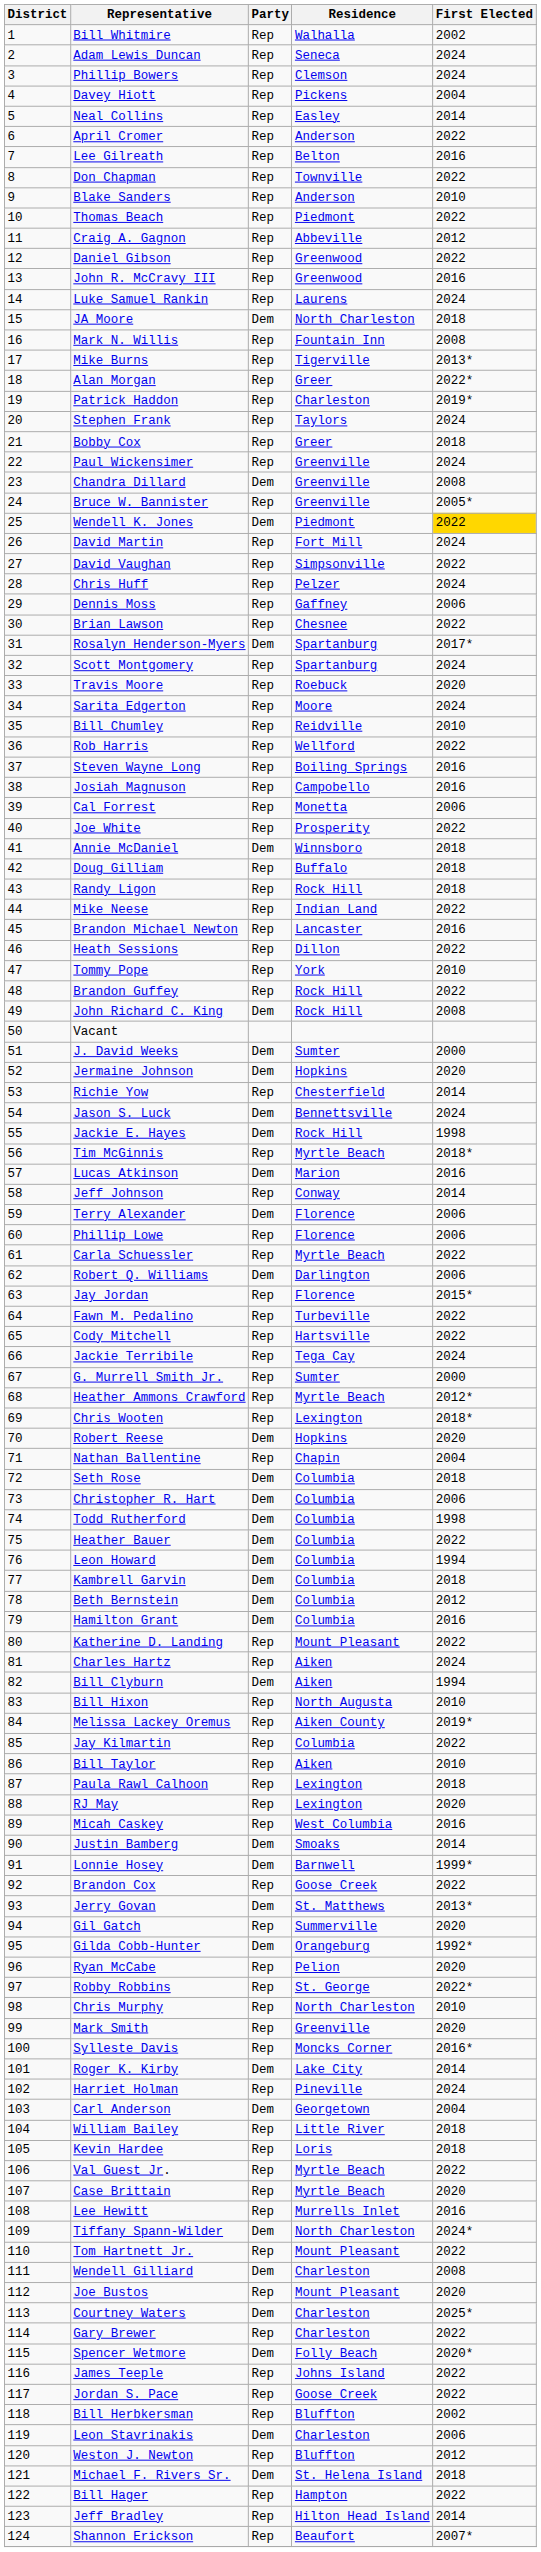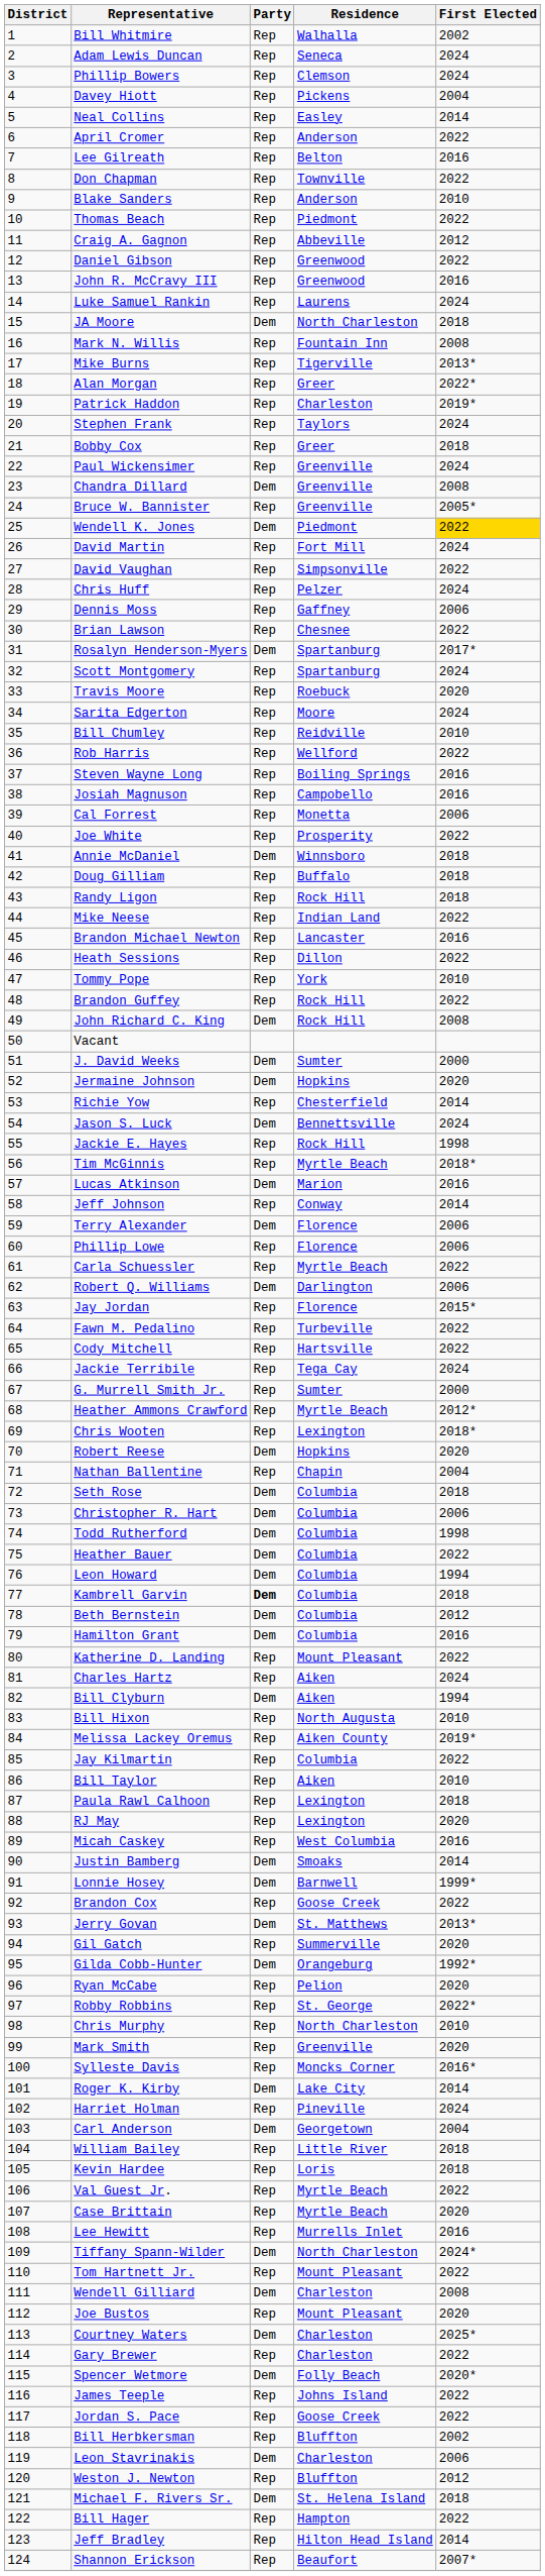 <table class="wikitable sortable">
 <tr>
 <th>District</th>
 <th>Representative</th>
 <th>Party</th>
 <th>Residence</th>
 <th>First Elected</th>
 </tr>
 <tr>
 <td>1</td>
 <td><a href='#'>Bill Whitmire</a></td>
 <td>Rep</td>
 <td><a href='#'>Walhalla</a></td>
 <td>2002</td>
 </tr>
 <tr>
 <td>2</td>
 <td><a href='#'>Adam Lewis Duncan</a></td>
 <td>Rep</td>
 <td><a href='#'>Seneca</a></td>
 <td>2024</td>
 </tr>
 <tr>
 <td>3</td>
 <td><a href='#'>Phillip Bowers</a></td>
 <td>Rep</td>
 <td><a href='#'>Clemson</a></td>
 <td>2024</td>
 </tr>
 <tr>
 <td>4</td>
 <td><a href='#'>Davey Hiott</a></td>
 <td>Rep</td>
 <td><a href='#'>Pickens</a></td>
 <td>2004</td>
 </tr>
 <tr>
 <td>5</td>
 <td><a href='#'>Neal Collins</a></td>
 <td>Rep</td>
 <td><a href='#'>Easley</a></td>
 <td>2014</td>
 </tr>
 <tr>
 <td>6</td>
 <td><a href='#'>April Cromer</a></td>
 <td>Rep</td>
 <td><a href='#'>Anderson</a></td>
 <td>2022</td>
 </tr>
 <tr>
 <td>7</td>
 <td><a href='#'>Lee Gilreath</a></td>
 <td>Rep</td>
 <td><a href='#'>Belton</a></td>
 <td>2016</td>
 </tr>
 <tr>
 <td>8</td>
 <td><a href='#'>Don Chapman</a></td>
 <td>Rep</td>
 <td><a href='#'>Townville</a></td>
 <td>2022</td>
 </tr>
 <tr>
 <td>9</td>
 <td><a href='#'>Blake Sanders</a></td>
 <td>Rep</td>
 <td><a href='#'>Anderson</a></td>
 <td>2010</td>
 </tr>
 <tr>
 <td>10</td>
 <td><a href='#'>Thomas Beach</a></td>
 <td>Rep</td>
 <td><a href='#'>Piedmont</a></td>
 <td>2022</td>
 </tr>
 <tr>
 <td>11</td>
 <td><a href='#'>Craig A. Gagnon</a></td>
 <td>Rep</td>
 <td><a href='#'>Abbeville</a></td>
 <td>2012</td>
 </tr>
 <tr>
 <td>12</td>
 <td><a href='#'>Daniel Gibson</a></td>
 <td>Rep</td>
 <td><a href='#'>Greenwood</a></td>
 <td>2022</td>
 </tr>
 <tr>
 <td>13</td>
 <td><a href='#'>John R. McCravy III</a></td>
 <td>Rep</td>
 <td><a href='#'>Greenwood</a></td>
 <td>2016</td>
 </tr>
 <tr>
 <td>14</td>
 <td><a href='#'>Luke Samuel Rankin</a></td>
 <td>Rep</td>
 <td><a href='#'>Laurens</a></td>
 <td>2024</td>
 </tr>
 <tr>
 <td>15</td>
 <td><a href='#'>JA Moore</a></td>
 <td>Dem</td>
 <td><a href='#'>North Charleston</a></td>
 <td>2018</td>
 </tr>
 <tr>
 <td>16</td>
 <td><a href='#'>Mark N. Willis</a></td>
 <td>Rep</td>
 <td><a href='#'>Fountain Inn</a></td>
 <td>2008</td>
 </tr>
 <tr>
 <td>17</td>
 <td><a href='#'>Mike Burns</a></td>
 <td>Rep</td>
 <td><a href='#'>Tigerville</a></td>
 <td>2013*</td>
 </tr>
 <tr>
 <td>18</td>
 <td><a href='#'>Alan Morgan</a></td>
 <td>Rep</td>
 <td><a href='#'>Greer</a></td>
 <td>2022*</td>
 </tr>
 <tr>
 <td>19</td>
 <td><a href='#'>Patrick Haddon</a></td>
 <td>Rep</td>
 <td><a href='#'>Charleston</a></td>
 <td>2019*</td>
 </tr>
 <tr>
 <td>20</td>
 <td><a href='#'>Stephen Frank</a></td>
 <td>Rep</td>
 <td><a href='#'>Taylors</a></td>
 <td>2024</td>
 </tr>
 <tr>
 <td>21</td>
 <td><a href='#'>Bobby Cox</a></td>
 <td>Rep</td>
 <td><a href='#'>Greer</a></td>
 <td>2018</td>
 </tr>
 <tr>
 <td>22</td>
 <td><a href='#'>Paul Wickensimer</a></td>
 <td>Rep</td>
 <td><a href='#'>Greenville</a></td>
 <td>2024</td>
 </tr>
 <tr>
 <td>23</td>
 <td><a href='#'>Chandra Dillard</a></td>
 <td>Dem</td>
 <td><a href='#'>Greenville</a></td>
 <td>2008</td>
 </tr>
 <tr>
 <td>24</td>
 <td><a href='#'>Bruce W. Bannister</a></td>
 <td>Rep</td>
 <td><a href='#'>Greenville</a></td>
 <td>2005*</td>
 </tr>
 <tr>
 <td>25</td>
 <td><a href='#'>Wendell K. Jones</a></td>
 <td>Dem</td>
 <td><a href='#'>Piedmont</a></td>
 <td style="background: gold;">2022</td>
 </tr>
 <tr>
 <td>26</td>
 <td><a href='#'>David Martin</a></td>
 <td>Rep</td>
 <td><a href='#'>Fort Mill</a></td>
 <td>2024</td>
 </tr>
 <tr>
 <td>27</td>
 <td><a href='#'>David Vaughan</a></td>
 <td>Rep</td>
 <td><a href='#'>Simpsonville</a></td>
 <td>2022</td>
 </tr>
 <tr>
 <td>28</td>
 <td><a href='#'>Chris Huff</a></td>
 <td>Rep</td>
 <td><a href='#'>Pelzer</a></td>
 <td>2024</td>
 </tr>
 <tr>
 <td>29</td>
 <td><a href='#'>Dennis Moss</a></td>
 <td>Rep</td>
 <td><a href='#'>Gaffney</a></td>
 <td>2006</td>
 </tr>
 <tr>
 <td>30</td>
 <td><a href='#'>Brian Lawson</a></td>
 <td>Rep</td>
 <td><a href='#'>Chesnee</a></td>
 <td>2022</td>
 </tr>
 <tr>
 <td>31</td>
 <td><a href='#'>Rosalyn Henderson-Myers</a></td>
 <td>Dem</td>
 <td><a href='#'>Spartanburg</a></td>
 <td>2017*</td>
 </tr>
 <tr>
 <td>32</td>
 <td><a href='#'>Scott Montgomery</a></td>
 <td>Rep</td>
 <td><a href='#'>Spartanburg</a></td>
 <td>2024</td>
 </tr>
 <tr>
 <td>33</td>
 <td><a href='#'>Travis Moore</a></td>
 <td>Rep</td>
 <td><a href='#'>Roebuck</a></td>
 <td>2020</td>
 </tr>
 <tr>
 <td>34</td>
 <td><a href='#'>Sarita Edgerton</a></td>
 <td>Rep</td>
 <td><a href='#'>Moore</a></td>
 <td>2024</td>
 </tr>
 <tr>
 <td>35</td>
 <td><a href='#'>Bill Chumley</a></td>
 <td>Rep</td>
 <td><a href='#'>Reidville</a></td>
 <td>2010</td>
 </tr>
 <tr>
 <td>36</td>
 <td><a href='#'>Rob Harris</a></td>
 <td>Rep</td>
 <td><a href='#'>Wellford</a></td>
 <td>2022</td>
 </tr>
 <tr>
 <td>37</td>
 <td><a href='#'>Steven Wayne Long</a></td>
 <td>Rep</td>
 <td><a href='#'>Boiling Springs</a></td>
 <td>2016</td>
 </tr>
 <tr>
 <td>38</td>
 <td><a href='#'>Josiah Magnuson</a></td>
 <td>Rep</td>
 <td><a href='#'>Campobello</a></td>
 <td>2016</td>
 </tr>
 <tr>
 <td>39</td>
 <td><a href='#'>Cal Forrest</a></td>
 <td>Rep</td>
 <td><a href='#'>Monetta</a></td>
 <td>2006</td>
 </tr>
 <tr>
 <td>40</td>
 <td><a href='#'>Joe White</a></td>
 <td>Rep</td>
 <td><a href='#'>Prosperity</a></td>
 <td>2022</td>
 </tr>
 <tr>
 <td>41</td>
 <td><a href='#'>Annie McDaniel</a></td>
 <td>Dem</td>
 <td><a href='#'>Winnsboro</a></td>
 <td>2018</td>
 </tr>
 <tr>
 <td>42</td>
 <td><a href='#'>Doug Gilliam</a></td>
 <td>Rep</td>
 <td><a href='#'>Buffalo</a></td>
 <td>2018</td>
 </tr>
 <tr>
 <td>43</td>
 <td><a href='#'>Randy Ligon</a></td>
 <td>Rep</td>
 <td><a href='#'>Rock Hill</a></td>
 <td>2018</td>
 </tr>
 <tr>
 <td>44</td>
 <td><a href='#'>Mike Neese</a></td>
 <td>Rep</td>
 <td><a href='#'>Indian Land</a></td>
 <td>2022</td>
 </tr>
 <tr>
 <td>45</td>
 <td><a href='#'>Brandon Michael Newton</a></td>
 <td>Rep</td>
 <td><a href='#'>Lancaster</a></td>
 <td>2016</td>
 </tr>
 <tr>
 <td>46</td>
 <td><a href='#'>Heath Sessions</a></td>
 <td>Rep</td>
 <td><a href='#'>Dillon</a></td>
 <td>2022</td>
 </tr>
 <tr>
 <td>47</td>
 <td><a href='#'>Tommy Pope</a></td>
 <td>Rep</td>
 <td><a href='#'>York</a></td>
 <td>2010</td>
 </tr>
 <tr>
 <td>48</td>
 <td><a href='#'>Brandon Guffey</a></td>
 <td>Rep</td>
 <td><a href='#'>Rock Hill</a></td>
 <td>2022</td>
 </tr>
 <tr>
 <td>49</td>
 <td><a href='#'>John Richard C. King</a></td>
 <td>Dem</td>
 <td><a href='#'>Rock Hill</a></td>
 <td>2008</td>
 </tr>
 <tr>
 <td>50</td>
 <td>Vacant</td>
 <td></td>
 <td></td>
 <td></td>
 </tr>
 <tr>
 <td>51</td>
 <td><a href='#'>J. David Weeks</a></td>
 <td>Dem</td>
 <td><a href='#'>Sumter</a></td>
 <td>2000</td>
 </tr>
 <tr>
 <td>52</td>
 <td><a href='#'>Jermaine Johnson</a></td>
 <td>Dem</td>
 <td><a href='#'>Hopkins</a></td>
 <td>2020</td>
 </tr>
 <tr>
 <td>53</td>
 <td><a href='#'>Richie Yow</a></td>
 <td>Rep</td>
 <td><a href='#'>Chesterfield</a></td>
 <td>2014</td>
 </tr>
 <tr>
 <td>54</td>
 <td><a href='#'>Jason S. Luck</a></td>
 <td>Dem</td>
 <td><a href='#'>Bennettsville</a></td>
 <td>2024</td>
 </tr>
 <tr>
 <td>55</td>
 <td><a href='#'>Jackie E. Hayes</a></td>
-<td>Dem</td>
+<td>Rep</td>
 <td><a href='#'>Rock Hill</a></td>
 <td>1998</td>
 </tr>
 <tr>
 <td>56</td>
 <td><a href='#'>Tim McGinnis</a></td>
 <td>Rep</td>
 <td><a href='#'>Myrtle Beach</a></td>
 <td>2018*</td>
 </tr>
 <tr>
 <td>57</td>
 <td><a href='#'>Lucas Atkinson</a></td>
 <td>Dem</td>
 <td><a href='#'>Marion</a></td>
 <td>2016</td>
 </tr>
 <tr>
 <td>58</td>
 <td><a href='#'>Jeff Johnson</a></td>
 <td>Rep</td>
 <td><a href='#'>Conway</a></td>
 <td>2014</td>
 </tr>
 <tr>
 <td>59</td>
 <td><a href='#'>Terry Alexander</a></td>
 <td>Dem</td>
 <td><a href='#'>Florence</a></td>
 <td>2006</td>
 </tr>
 <tr>
 <td>60</td>
 <td><a href='#'>Phillip Lowe</a></td>
 <td>Rep</td>
 <td><a href='#'>Florence</a></td>
 <td>2006</td>
 </tr>
 <tr>
 <td>61</td>
 <td><a href='#'>Carla Schuessler</a></td>
 <td>Rep</td>
 <td><a href='#'>Myrtle Beach</a></td>
 <td>2022</td>
 </tr>
 <tr>
 <td>62</td>
 <td><a href='#'>Robert Q. Williams</a></td>
 <td>Dem</td>
 <td><a href='#'>Darlington</a></td>
 <td>2006</td>
 </tr>
 <tr>
 <td>63</td>
 <td><a href='#'>Jay Jordan</a></td>
 <td>Rep</td>
 <td><a href='#'>Florence</a></td>
 <td>2015*</td>
 </tr>
 <tr>
 <td>64</td>
 <td><a href='#'>Fawn M. Pedalino</a></td>
 <td>Rep</td>
 <td><a href='#'>Turbeville</a></td>
 <td>2022</td>
 </tr>
 <tr>
 <td>65</td>
 <td><a href='#'>Cody Mitchell</a></td>
 <td>Rep</td>
 <td><a href='#'>Hartsville</a></td>
 <td>2022</td>
 </tr>
 <tr>
 <td>66</td>
 <td><a href='#'>Jackie Terribile</a></td>
 <td>Rep</td>
 <td><a href='#'>Tega Cay</a></td>
 <td>2024</td>
 </tr>
 <tr>
 <td>67</td>
 <td><a href='#'>G. Murrell Smith Jr.</a></td>
 <td>Rep</td>
 <td><a href='#'>Sumter</a></td>
 <td>2000</td>
 </tr>
 <tr>
 <td>68</td>
 <td><a href='#'>Heather Ammons Crawford</a></td>
 <td>Rep</td>
 <td><a href='#'>Myrtle Beach</a></td>
 <td>2012*</td>
 </tr>
 <tr>
 <td>69</td>
 <td><a href='#'>Chris Wooten</a></td>
 <td>Rep</td>
 <td><a href='#'>Lexington</a></td>
 <td>2018*</td>
 </tr>
 <tr>
 <td>70</td>
 <td><a href='#'>Robert Reese</a></td>
 <td>Dem</td>
 <td><a href='#'>Hopkins</a></td>
 <td>2020</td>
 </tr>
 <tr>
 <td>71</td>
 <td><a href='#'>Nathan Ballentine</a></td>
 <td>Rep</td>
 <td><a href='#'>Chapin</a></td>
 <td>2004</td>
 </tr>
 <tr>
 <td>72</td>
 <td><a href='#'>Seth Rose</a></td>
 <td>Dem</td>
 <td><a href='#'>Columbia</a></td>
 <td>2018</td>
 </tr>
 <tr>
 <td>73</td>
 <td><a href='#'>Christopher R. Hart</a></td>
 <td>Dem</td>
 <td><a href='#'>Columbia</a></td>
 <td>2006</td>
 </tr>
 <tr>
 <td>74</td>
 <td><a href='#'>Todd Rutherford</a></td>
 <td>Dem</td>
 <td><a href='#'>Columbia</a></td>
 <td>1998</td>
 </tr>
 <tr>
 <td>75</td>
 <td><a href='#'>Heather Bauer</a></td>
 <td>Dem</td>
 <td><a href='#'>Columbia</a></td>
 <td>2022</td>
 </tr>
 <tr>
 <td>76</td>
 <td><a href='#'>Leon Howard</a></td>
 <td>Dem</td>
 <td><a href='#'>Columbia</a></td>
 <td>1994</td>
 </tr>
 <tr>
 <td>77</td>
 <td><a href='#'>Kambrell Garvin</a></td>
-<td>Dem</td>
+<td><strong>Dem</strong></td>
 <td><a href='#'>Columbia</a></td>
 <td>2018</td>
 </tr>
 <tr>
 <td>78</td>
 <td><a href='#'>Beth Bernstein</a></td>
 <td>Dem</td>
 <td><a href='#'>Columbia</a></td>
 <td>2012</td>
 </tr>
 <tr>
 <td>79</td>
 <td><a href='#'>Hamilton Grant</a></td>
 <td>Dem</td>
 <td><a href='#'>Columbia</a></td>
 <td>2016</td>
 </tr>
 <tr>
 <td>80</td>
 <td><a href='#'>Katherine D. Landing</a></td>
 <td>Rep</td>
 <td><a href='#'>Mount Pleasant</a></td>
 <td>2022</td>
 </tr>
 <tr>
 <td>81</td>
 <td><a href='#'>Charles Hartz</a></td>
 <td>Rep</td>
 <td><a href='#'>Aiken</a></td>
 <td>2024</td>
 </tr>
 <tr>
 <td>82</td>
 <td><a href='#'>Bill Clyburn</a></td>
 <td>Dem</td>
 <td><a href='#'>Aiken</a></td>
 <td>1994</td>
 </tr>
 <tr>
 <td>83</td>
 <td><a href='#'>Bill Hixon</a></td>
 <td>Rep</td>
 <td><a href='#'>North Augusta</a></td>
 <td>2010</td>
 </tr>
 <tr>
 <td>84</td>
 <td><a href='#'>Melissa Lackey Oremus</a></td>
 <td>Rep</td>
 <td><a href='#'>Aiken County</a></td>
 <td>2019*</td>
 </tr>
 <tr>
 <td>85</td>
 <td><a href='#'>Jay Kilmartin</a></td>
 <td>Rep</td>
 <td><a href='#'>Columbia</a></td>
 <td>2022</td>
 </tr>
 <tr>
 <td>86</td>
 <td><a href='#'>Bill Taylor</a></td>
 <td>Rep</td>
 <td><a href='#'>Aiken</a></td>
 <td>2010</td>
 </tr>
 <tr>
 <td>87</td>
 <td><a href='#'>Paula Rawl Calhoon</a></td>
 <td>Rep</td>
 <td><a href='#'>Lexington</a></td>
 <td>2018</td>
 </tr>
 <tr>
 <td>88</td>
 <td><a href='#'>RJ May</a></td>
 <td>Rep</td>
 <td><a href='#'>Lexington</a></td>
 <td>2020</td>
 </tr>
 <tr>
 <td>89</td>
 <td><a href='#'>Micah Caskey</a></td>
 <td>Rep</td>
 <td><a href='#'>West Columbia</a></td>
 <td>2016</td>
 </tr>
 <tr>
 <td>90</td>
 <td><a href='#'>Justin Bamberg</a></td>
 <td>Dem</td>
 <td><a href='#'>Smoaks</a></td>
 <td>2014</td>
 </tr>
 <tr>
 <td>91</td>
 <td><a href='#'>Lonnie Hosey</a></td>
 <td>Dem</td>
 <td><a href='#'>Barnwell</a></td>
 <td>1999*</td>
 </tr>
 <tr>
 <td>92</td>
 <td><a href='#'>Brandon Cox</a></td>
 <td>Rep</td>
 <td><a href='#'>Goose Creek</a></td>
 <td>2022</td>
 </tr>
 <tr>
 <td>93</td>
 <td><a href='#'>Jerry Govan</a></td>
 <td>Dem</td>
 <td><a href='#'>St. Matthews</a></td>
 <td>2013*</td>
 </tr>
 <tr>
 <td>94</td>
 <td><a href='#'>Gil Gatch</a></td>
 <td>Rep</td>
 <td><a href='#'>Summerville</a></td>
 <td>2020</td>
 </tr>
 <tr>
 <td>95</td>
 <td><a href='#'>Gilda Cobb-Hunter</a></td>
 <td>Dem</td>
 <td><a href='#'>Orangeburg</a></td>
 <td>1992*</td>
 </tr>
 <tr>
 <td>96</td>
 <td><a href='#'>Ryan McCabe</a></td>
 <td>Rep</td>
 <td><a href='#'>Pelion</a></td>
 <td>2020</td>
 </tr>
 <tr>
 <td>97</td>
 <td><a href='#'>Robby Robbins</a></td>
 <td>Rep</td>
 <td><a href='#'>St. George</a></td>
 <td>2022*</td>
 </tr>
 <tr>
 <td>98</td>
 <td><a href='#'>Chris Murphy</a></td>
 <td>Rep</td>
 <td><a href='#'>North Charleston</a></td>
 <td>2010</td>
 </tr>
 <tr>
 <td>99</td>
 <td><a href='#'>Mark Smith</a></td>
 <td>Rep</td>
 <td><a href='#'>Greenville</a></td>
 <td>2020</td>
 </tr>
 <tr>
 <td>100</td>
 <td><a href='#'>Sylleste Davis</a></td>
 <td>Rep</td>
 <td><a href='#'>Moncks Corner</a></td>
 <td>2016*</td>
 </tr>
 <tr>
 <td>101</td>
 <td><a href='#'>Roger K. Kirby</a></td>
 <td>Dem</td>
 <td><a href='#'>Lake City</a></td>
 <td>2014</td>
 </tr>
 <tr>
 <td>102</td>
 <td><a href='#'>Harriet Holman</a></td>
 <td>Rep</td>
 <td><a href='#'>Pineville</a></td>
 <td>2024</td>
 </tr>
 <tr>
 <td>103</td>
 <td><a href='#'>Carl Anderson</a></td>
 <td>Dem</td>
 <td><a href='#'>Georgetown</a></td>
 <td>2004</td>
 </tr>
 <tr>
 <td>104</td>
 <td><a href='#'>William Bailey</a></td>
 <td>Rep</td>
 <td><a href='#'>Little River</a></td>
 <td>2018</td>
 </tr>
 <tr>
 <td>105</td>
 <td><a href='#'>Kevin Hardee</a></td>
 <td>Rep</td>
 <td><a href='#'>Loris</a></td>
 <td>2018</td>
 </tr>
 <tr>
 <td>106</td>
 <td><a href='#'>Val Guest Jr</a>.</td>
 <td>Rep</td>
 <td><a href='#'>Myrtle Beach</a></td>
 <td>2022</td>
 </tr>
 <tr>
 <td>107</td>
 <td><a href='#'>Case Brittain</a></td>
 <td>Rep</td>
 <td><a href='#'>Myrtle Beach</a></td>
 <td>2020</td>
 </tr>
 <tr>
 <td>108</td>
 <td><a href='#'>Lee Hewitt</a></td>
 <td>Rep</td>
 <td><a href='#'>Murrells Inlet</a></td>
 <td>2016</td>
 </tr>
 <tr>
 <td>109</td>
 <td><a href='#'>Tiffany Spann-Wilder</a></td>
 <td>Dem</td>
 <td><a href='#'>North Charleston</a></td>
 <td>2024*</td>
 </tr>
 <tr>
 <td>110</td>
 <td><a href='#'>Tom Hartnett Jr.</a></td>
 <td>Rep</td>
 <td><a href='#'>Mount Pleasant</a></td>
 <td>2022</td>
 </tr>
 <tr>
 <td>111</td>
 <td><a href='#'>Wendell Gilliard</a></td>
 <td>Dem</td>
 <td><a href='#'>Charleston</a></td>
 <td>2008</td>
 </tr>
 <tr>
 <td>112</td>
 <td><a href='#'>Joe Bustos</a></td>
 <td>Rep</td>
 <td><a href='#'>Mount Pleasant</a></td>
 <td>2020</td>
 </tr>
 <tr>
 <td>113</td>
 <td><a href='#'>Courtney Waters</a></td>
 <td>Dem</td>
 <td><a href='#'>Charleston</a></td>
 <td>2025*</td>
 </tr>
 <tr>
 <td>114</td>
 <td><a href='#'>Gary Brewer</a></td>
 <td>Rep</td>
 <td><a href='#'>Charleston</a></td>
 <td>2022</td>
 </tr>
 <tr>
 <td>115</td>
 <td><a href='#'>Spencer Wetmore</a></td>
 <td>Dem</td>
 <td><a href='#'>Folly Beach</a></td>
 <td>2020*</td>
 </tr>
 <tr>
 <td>116</td>
 <td><a href='#'>James Teeple</a></td>
 <td>Rep</td>
 <td><a href='#'>Johns Island</a></td>
 <td>2022</td>
 </tr>
 <tr>
 <td>117</td>
 <td><a href='#'>Jordan S. Pace</a></td>
 <td>Rep</td>
 <td><a href='#'>Goose Creek</a></td>
 <td>2022</td>
 </tr>
 <tr>
 <td>118</td>
 <td><a href='#'>Bill Herbkersman</a></td>
 <td>Rep</td>
 <td><a href='#'>Bluffton</a></td>
 <td>2002</td>
 </tr>
 <tr>
 <td>119</td>
 <td><a href='#'>Leon Stavrinakis</a></td>
 <td>Dem</td>
 <td><a href='#'>Charleston</a></td>
 <td>2006</td>
 </tr>
 <tr>
 <td>120</td>
 <td><a href='#'>Weston J. Newton</a></td>
 <td>Rep</td>
 <td><a href='#'>Bluffton</a></td>
 <td>2012</td>
 </tr>
 <tr>
 <td>121</td>
 <td><a href='#'>Michael F. Rivers Sr.</a></td>
 <td>Dem</td>
 <td><a href='#'>St. Helena Island</a></td>
 <td>2018</td>
 </tr>
 <tr>
 <td>122</td>
 <td><a href='#'>Bill Hager</a></td>
 <td>Rep</td>
 <td><a href='#'>Hampton</a></td>
 <td>2022</td>
 </tr>
 <tr>
 <td>123</td>
 <td><a href='#'>Jeff Bradley</a></td>
 <td>Rep</td>
 <td><a href='#'>Hilton Head Island</a></td>
 <td>2014</td>
 </tr>
 <tr>
 <td>124</td>
 <td><a href='#'>Shannon Erickson</a></td>
 <td>Rep</td>
 <td><a href='#'>Beaufort</a></td>
 <td>2007*</td>
 </tr>
 <tr>
 </tr>
 </table>
